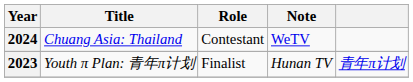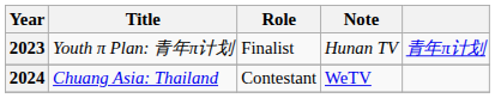 <table class="wikitable sortable plainrowheaders">
 <tr>
 <th scope="col">Year</th>
 <th scope="col">Title</th>
 <th scope="col">Role</th>
 <th scope="col" class="unsortable">Note</th>
 <th scope="col" class="unsortable"></th>
+</tr>
+<tr>
+<th scope="row">2023</th>
+<td><em>Youth π Plan: 青年π计划</em></td>
+<td>Finalist</td>
+<td><em>Hunan TV</em></td>
+<td><em><a href='#'>青年π计划</a></em></td>
+</tr>
+<tr>
 </tr>
 <tr>
 <th scope="row">2024</th>
 <td><em><a href='#'>Chuang Asia: Thailand</a></em></td>
 <td>Contestant</td>
 <td><a href='#'>WeTV</a></td>
 <td></td>
 </tr>
 <tr>
 </tr>
-<tr>
-<th scope="row">2023</th>
-<td><em>Youth π Plan: 青年π计划</em></td>
-<td>Finalist</td>
-<td><em>Hunan TV</em></td>
-<td><em><a href='#'>青年π计划</a></em></td>
-</tr>
-<tr>
-</tr>
 </table>
